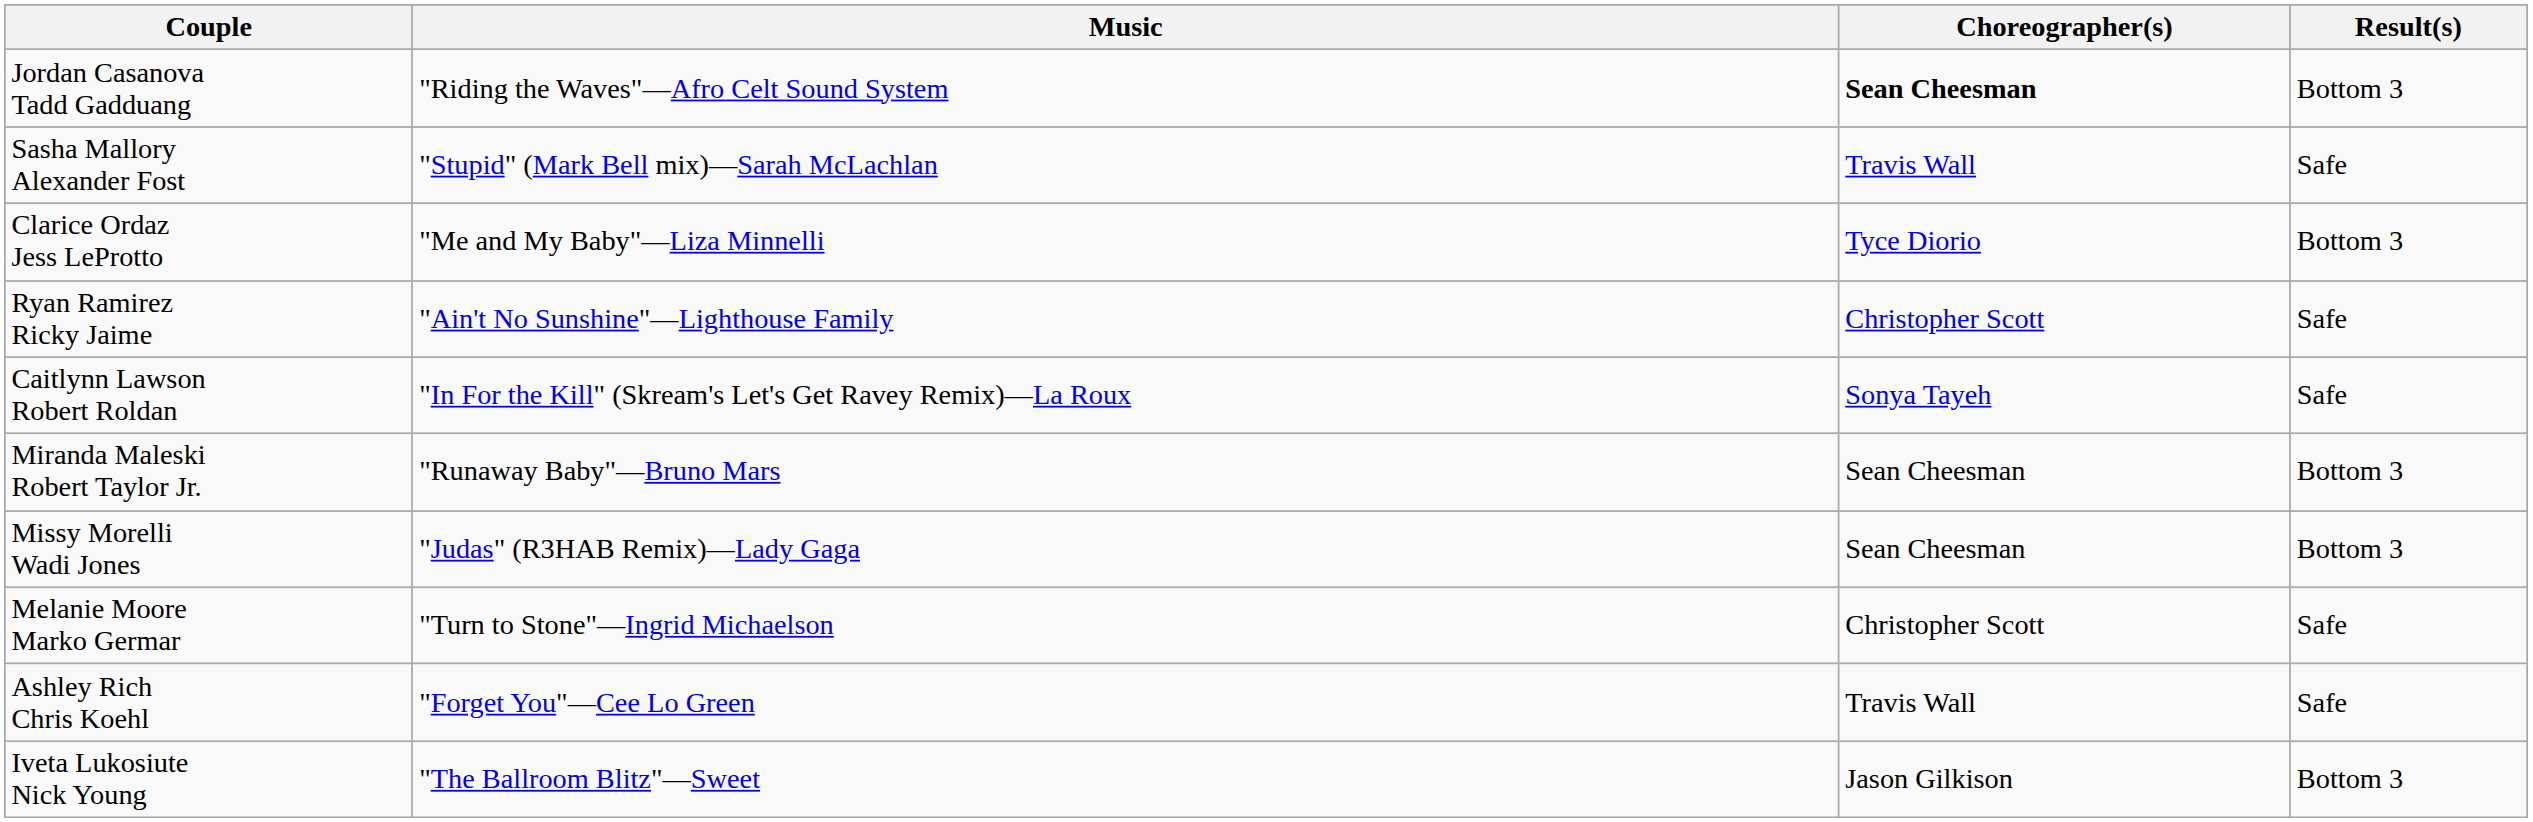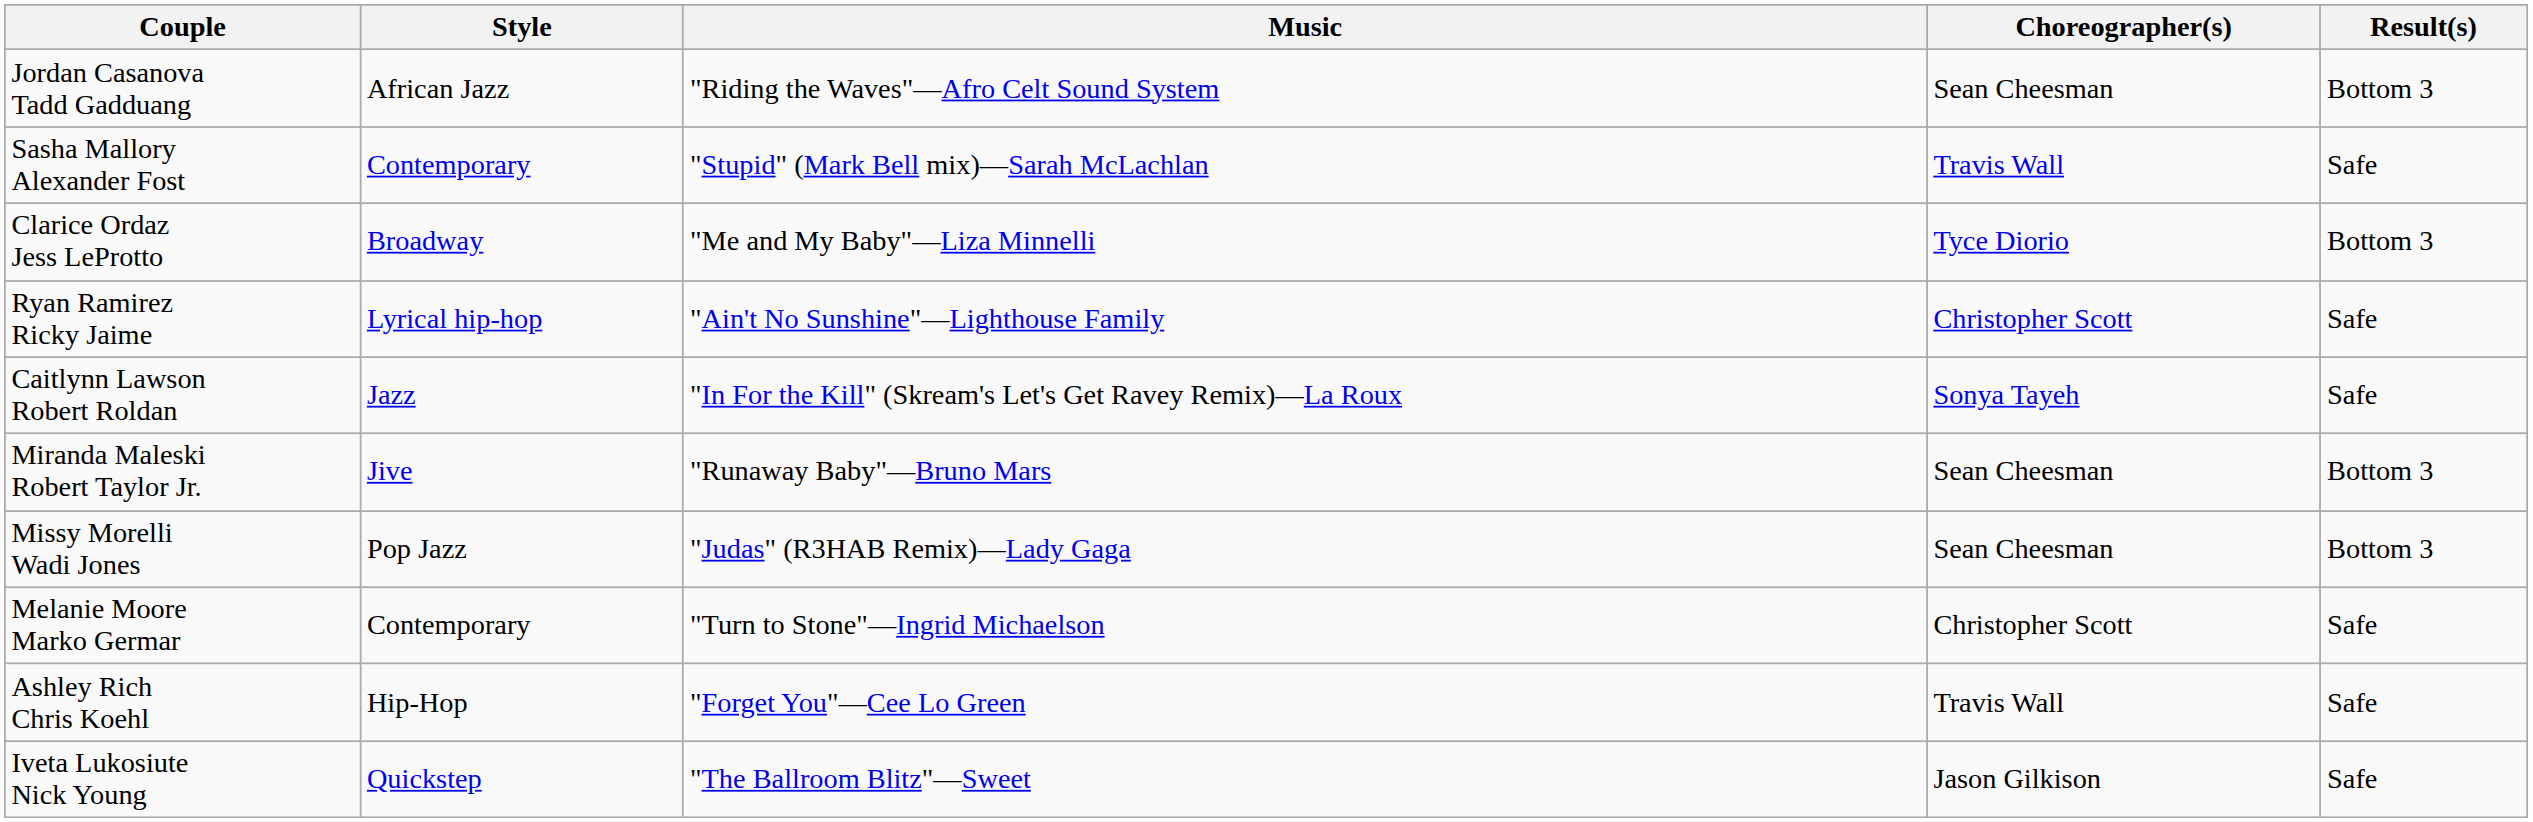 <table class="wikitable" style="width:90%;">
 <tr>
 <th>Couple</th>
+<th>Style</th>
 <th>Music</th>
 <th>Choreographer(s)</th>
 <th>Result(s)</th>
 </tr>
 <tr>
 <td>Jordan Casanova<br>Tadd Gadduang</td>
+<td>African Jazz</td>
 <td>"Riding the Waves"—<a href='#'>Afro Celt Sound System</a></td>
-<td><strong>Sean Cheesman</strong></td>
+<td>Sean Cheesman</td>
 <td>Bottom 3</td>
 </tr>
 <tr>
 <td>Sasha Mallory<br>Alexander Fost</td>
+<td><a href='#'>Contemporary</a></td>
 <td>"<a href='#'>Stupid</a>" (<a href='#'>Mark Bell</a> mix)—<a href='#'>Sarah McLachlan</a></td>
 <td><a href='#'>Travis Wall</a></td>
 <td>Safe</td>
 </tr>
 <tr>
 <td>Clarice Ordaz<br>Jess LeProtto</td>
+<td><a href='#'>Broadway</a></td>
 <td>"Me and My Baby"—<a href='#'>Liza Minnelli</a></td>
 <td><a href='#'>Tyce Diorio</a></td>
 <td>Bottom 3</td>
 </tr>
 <tr>
 <td>Ryan Ramirez<br>Ricky Jaime</td>
+<td><a href='#'>Lyrical hip-hop</a></td>
 <td>"<a href='#'>Ain't No Sunshine</a>"—<a href='#'>Lighthouse Family</a></td>
 <td><a href='#'>Christopher Scott</a></td>
 <td>Safe</td>
 </tr>
 <tr>
 <td>Caitlynn Lawson<br>Robert Roldan</td>
+<td><a href='#'>Jazz</a></td>
 <td>"<a href='#'>In For the Kill</a>" (Skream's Let's Get Ravey Remix)—<a href='#'>La Roux</a></td>
 <td><a href='#'>Sonya Tayeh</a></td>
 <td>Safe</td>
 </tr>
 <tr>
 <td>Miranda Maleski<br>Robert Taylor Jr.</td>
+<td><a href='#'>Jive</a></td>
 <td>"Runaway Baby"—<a href='#'>Bruno Mars</a></td>
 <td>Sean Cheesman</td>
 <td>Bottom 3</td>
 </tr>
 <tr>
 <td>Missy Morelli<br>Wadi Jones</td>
+<td>Pop Jazz</td>
 <td>"<a href='#'>Judas</a>" (R3HAB Remix)—<a href='#'>Lady Gaga</a></td>
 <td>Sean Cheesman</td>
 <td>Bottom 3</td>
 </tr>
 <tr>
 <td>Melanie Moore<br>Marko Germar</td>
+<td>Contemporary</td>
 <td>"Turn to Stone"—<a href='#'>Ingrid Michaelson</a></td>
 <td>Christopher Scott</td>
 <td>Safe</td>
 </tr>
 <tr>
 <td>Ashley Rich<br>Chris Koehl</td>
+<td>Hip-Hop</td>
 <td>"<a href='#'>Forget You</a>"—<a href='#'>Cee Lo Green</a></td>
 <td>Travis Wall</td>
 <td>Safe</td>
 </tr>
 <tr>
 <td>Iveta Lukosiute<br>Nick Young</td>
+<td><a href='#'>Quickstep</a></td>
 <td>"<a href='#'>The Ballroom Blitz</a>"—<a href='#'>Sweet</a></td>
 <td>Jason Gilkison</td>
-<td>Bottom 3</td>
+<td>Safe</td>
 </tr>
 </table>
